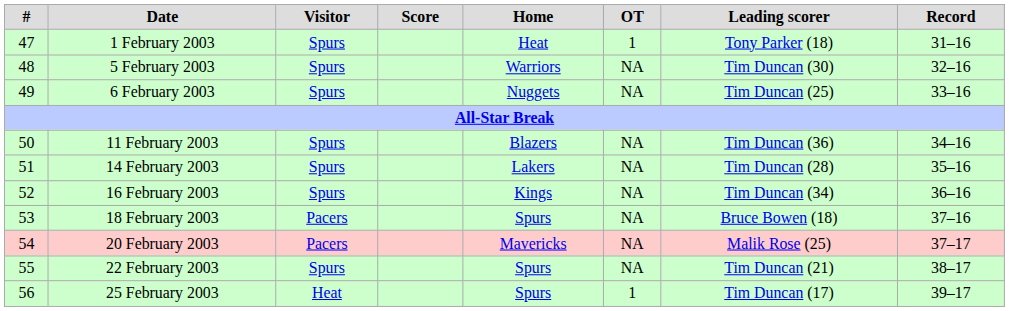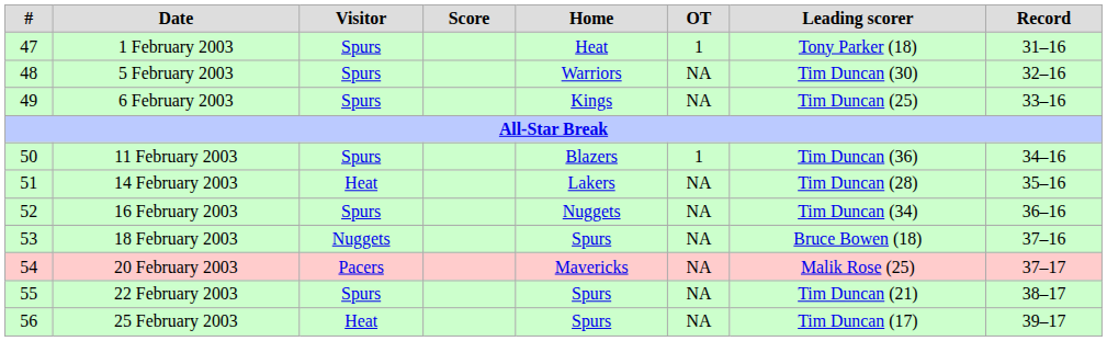 <table class="wikitable collapsible collapsed" width="80%">
 <tr align="center"  bgcolor="#dddddd">
 <td><strong>#</strong></td>
 <td><strong>Date</strong></td>
 <td><strong>Visitor</strong></td>
 <td><strong>Score</strong></td>
 <td><strong>Home</strong></td>
 <td><strong>OT</strong></td>
 <td><strong>Leading scorer</strong></td>
 <td><strong>Record</strong></td>
 </tr>
 <tr align="center" bgcolor="#ccffcc">
 <td>47</td>
 <td>1 February 2003</td>
 <td><a href='#'>Spurs</a></td>
 <td></td>
 <td><a href='#'>Heat</a></td>
 <td>1</td>
 <td><a href='#'>Tony Parker</a> (18)</td>
 <td>31–16</td>
 </tr>
 <tr align="center" bgcolor="#ccffcc">
 <td>48</td>
 <td>5 February 2003</td>
 <td><a href='#'>Spurs</a></td>
 <td></td>
 <td><a href='#'>Warriors</a></td>
 <td>NA</td>
 <td><a href='#'>Tim Duncan</a> (30)</td>
 <td>32–16</td>
 </tr>
 <tr align="center" bgcolor="#ccffcc">
 <td>49</td>
 <td>6 February 2003</td>
 <td><a href='#'>Spurs</a></td>
 <td></td>
-<td><a href='#'>Nuggets</a></td>
+<td><a href='#'>Kings</a></td>
 <td>NA</td>
 <td><a href='#'>Tim Duncan</a> (25)</td>
 <td>33–16</td>
 </tr>
 <tr align="center">
 <td colspan="9" bgcolor="#bbcaff"><strong><a href='#'>All-Star Break</a></strong></td>
 </tr>
 <tr align="center" bgcolor="#ccffcc">
 <td>50</td>
 <td>11 February 2003</td>
 <td><a href='#'>Spurs</a></td>
 <td></td>
 <td><a href='#'>Blazers</a></td>
-<td>NA</td>
+<td>1</td>
 <td><a href='#'>Tim Duncan</a> (36)</td>
 <td>34–16</td>
 </tr>
 <tr align="center" bgcolor="#ccffcc">
 <td>51</td>
 <td>14 February 2003</td>
-<td><a href='#'>Spurs</a></td>
+<td><a href='#'>Heat</a></td>
 <td></td>
 <td><a href='#'>Lakers</a></td>
 <td>NA</td>
 <td><a href='#'>Tim Duncan</a> (28)</td>
 <td>35–16</td>
 </tr>
 <tr align="center" bgcolor="#ccffcc">
 <td>52</td>
 <td>16 February 2003</td>
 <td><a href='#'>Spurs</a></td>
 <td></td>
-<td><a href='#'>Kings</a></td>
+<td><a href='#'>Nuggets</a></td>
 <td>NA</td>
 <td><a href='#'>Tim Duncan</a> (34)</td>
 <td>36–16</td>
 </tr>
 <tr align="center" bgcolor="#ccffcc">
 <td>53</td>
 <td>18 February 2003</td>
-<td><a href='#'>Pacers</a></td>
+<td><a href='#'>Nuggets</a></td>
 <td></td>
 <td><a href='#'>Spurs</a></td>
 <td>NA</td>
 <td><a href='#'>Bruce Bowen</a> (18)</td>
 <td>37–16</td>
 </tr>
 <tr align="center" bgcolor="#ffcccc">
 <td>54</td>
 <td>20 February 2003</td>
 <td><a href='#'>Pacers</a></td>
 <td></td>
 <td><a href='#'>Mavericks</a></td>
 <td>NA</td>
 <td><a href='#'>Malik Rose</a> (25)</td>
 <td>37–17</td>
 </tr>
 <tr align="center" bgcolor="#ccffcc">
 <td>55</td>
 <td>22 February 2003</td>
 <td><a href='#'>Spurs</a></td>
 <td></td>
 <td><a href='#'>Spurs</a></td>
 <td>NA</td>
 <td><a href='#'>Tim Duncan</a> (21)</td>
 <td>38–17</td>
 </tr>
 <tr align="center" bgcolor="#ccffcc">
 <td>56</td>
 <td>25 February 2003</td>
 <td><a href='#'>Heat</a></td>
 <td></td>
 <td><a href='#'>Spurs</a></td>
-<td>1</td>
+<td>NA</td>
 <td><a href='#'>Tim Duncan</a> (17)</td>
 <td>39–17</td>
 </tr>
 </table>
